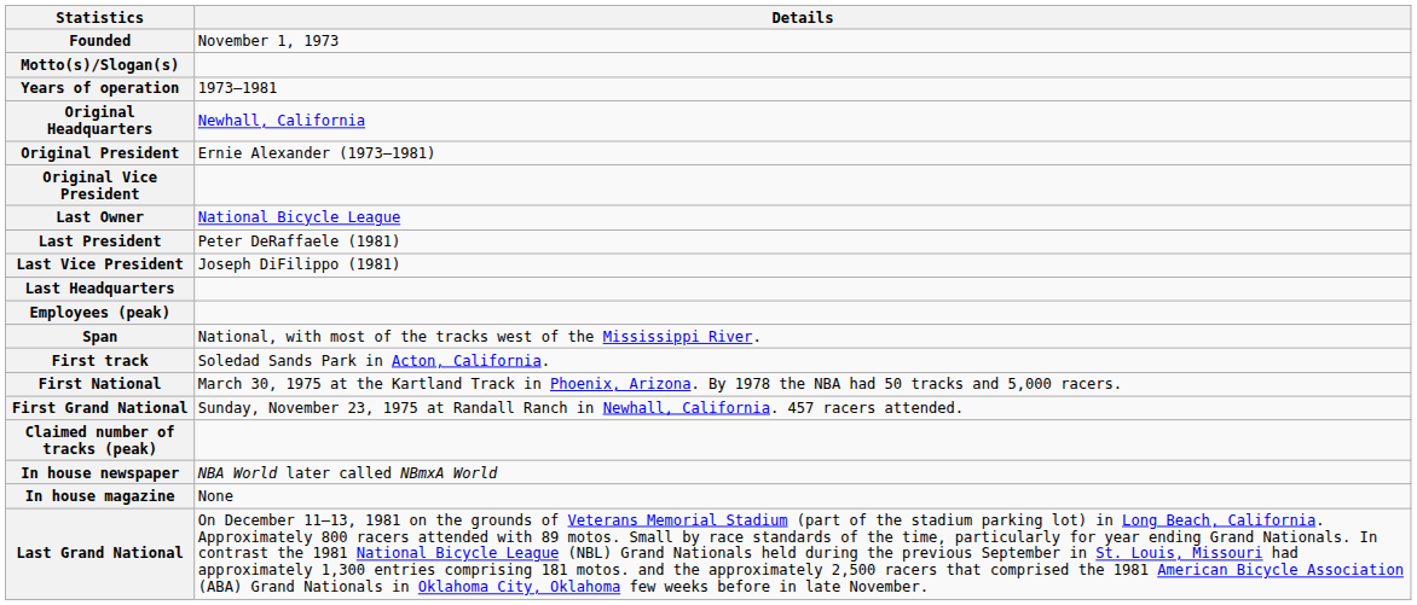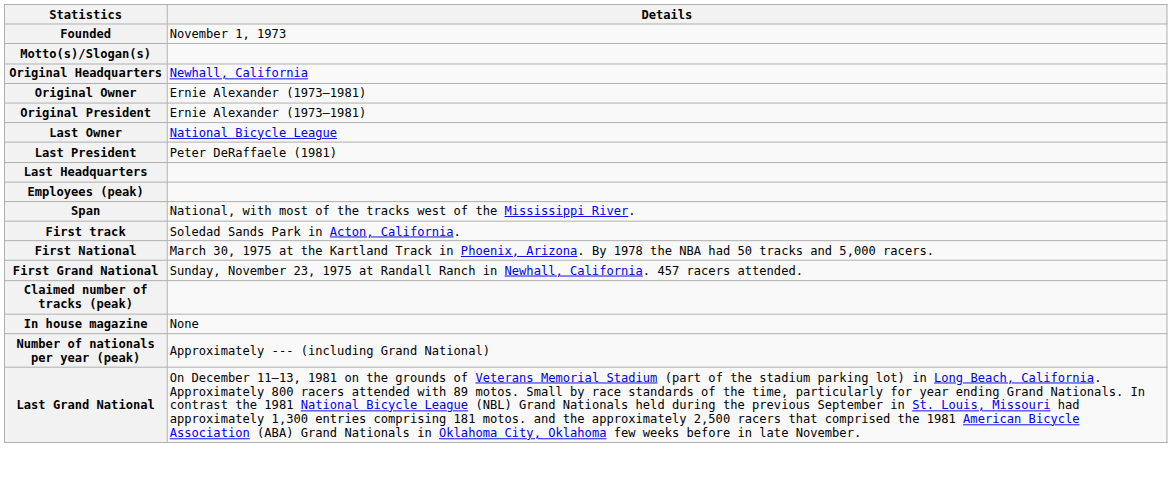 <table class="wikitable">
 <tr>
 <th>Statistics</th>
 <th>Details</th>
 </tr>
 <tr>
 <th>Founded</th>
 <td>November 1, 1973</td>
 </tr>
 <tr>
 <th>Motto(s)/Slogan(s)</th>
 <td></td>
 </tr>
 <tr>
-<th>Years of operation</th>
-<td>1973–1981</td>
-</tr>
-<tr>
 <th>Original Headquarters</th>
 <td><a href='#'>Newhall, California</a></td>
 </tr>
 <tr>
-<th>Original President</th>
+<th>Original Owner</th>
 <td>Ernie Alexander (1973–1981)</td>
 </tr>
 <tr>
-<th>Original Vice President</th>
-<td></td>
+<th>Original President</th>
+<td>Ernie Alexander (1973–1981)</td>
 </tr>
 <tr>
 <th>Last Owner</th>
 <td><a href='#'>National Bicycle League</a></td>
 </tr>
 <tr>
 <th>Last President</th>
 <td>Peter DeRaffaele (1981)</td>
-</tr>
-<tr>
-<th>Last Vice President</th>
-<td>Joseph DiFilippo (1981)</td>
 </tr>
 <tr>
 <th>Last Headquarters</th>
 <td></td>
 </tr>
 <tr>
 <th>Employees (peak)</th>
 <td></td>
 </tr>
 <tr>
 <th>Span</th>
 <td>National, with most of the tracks west of the <a href='#'>Mississippi River</a>.</td>
 </tr>
 <tr>
 <th>First track</th>
 <td>Soledad Sands Park in <a href='#'>Acton, California</a>.</td>
 </tr>
 <tr>
 <th>First National</th>
 <td>March 30, 1975 at the Kartland Track in <a href='#'>Phoenix, Arizona</a>. By 1978 the NBA had 50 tracks and 5,000 racers.</td>
 </tr>
 <tr>
 <th>First Grand National</th>
 <td>Sunday, November 23, 1975 at Randall Ranch in <a href='#'>Newhall, California</a>. 457 racers attended.</td>
 </tr>
 <tr>
 <th>Claimed number of tracks (peak)</th>
 <td></td>
 </tr>
 <tr>
-<th>In house newspaper</th>
-<td><em>NBA World</em>  later called <em>NBmxA World</em></td>
+<th>In house magazine</th>
+<td>None</td>
 </tr>
 <tr>
-<th>In house magazine</th>
-<td>None</td>
+<th>Number of nationals per year (peak)</th>
+<td>Approximately --- (including Grand National)</td>
 </tr>
 <tr>
 <th>Last Grand National</th>
 <td>On December 11–13, 1981 on the grounds of <a href='#'>Veterans Memorial Stadium</a> (part of the stadium parking lot) in <a href='#'>Long Beach, California</a>. Approximately 800 racers attended with 89 motos. Small by race standards of the time, particularly for year ending Grand Nationals. In contrast the 1981 <a href='#'>National Bicycle League</a> (NBL) Grand Nationals held during the previous September in <a href='#'>St. Louis, Missouri</a>  had approximately 1,300 entries comprising 181 motos. and the approximately 2,500 racers that comprised the 1981 <a href='#'>American Bicycle Association</a> (ABA) Grand Nationals in <a href='#'>Oklahoma City, Oklahoma</a> few weeks before in late November.</td>
 </tr>
 </table>
